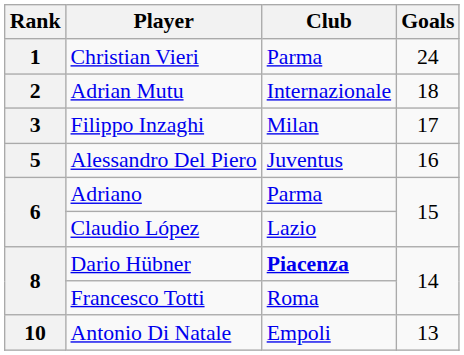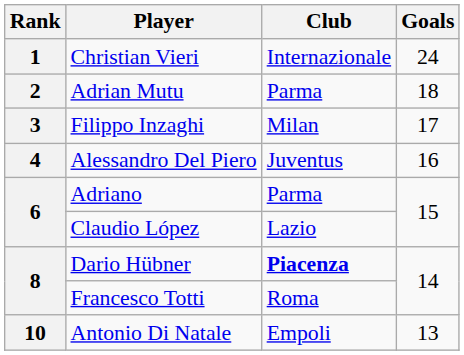 <table class="wikitable">
 <tr>
 <th>Rank</th>
 <th>Player</th>
 <th>Club</th>
 <th>Goals</th>
 </tr>
 <tr>
 <th>1</th>
 <td> <a href='#'>Christian Vieri</a></td>
-<td><a href='#'>Parma</a></td>
+<td><a href='#'>Internazionale</a></td>
 <td style="text-align:center;">24</td>
 </tr>
 <tr>
 <th>2</th>
 <td> <a href='#'>Adrian Mutu</a></td>
-<td><a href='#'>Internazionale</a></td>
+<td><a href='#'>Parma</a></td>
 <td style="text-align:center;">18</td>
 </tr>
 <tr>
 <th>3</th>
 <td> <a href='#'>Filippo Inzaghi</a></td>
 <td><a href='#'>Milan</a></td>
 <td style="text-align:center;">17</td>
 </tr>
 <tr>
-<th>5</th>
+<th>4</th>
 <td> <a href='#'>Alessandro Del Piero</a></td>
 <td><a href='#'>Juventus</a></td>
 <td style="text-align:center;">16</td>
 </tr>
 <tr>
 <th rowspan="2">6</th>
 <td> <a href='#'>Adriano</a></td>
 <td><a href='#'>Parma</a></td>
 <td rowspan="2" style="text-align:center;">15</td>
 </tr>
 <tr>
 <td> <a href='#'>Claudio López</a></td>
 <td><a href='#'>Lazio</a></td>
 </tr>
 <tr>
 <th rowspan="2">8</th>
 <td> <a href='#'>Dario Hübner</a></td>
 <td><strong><a href='#'>Piacenza</a></strong></td>
 <td rowspan="2" style="text-align:center;">14</td>
 </tr>
 <tr>
 <td> <a href='#'>Francesco Totti</a></td>
 <td><a href='#'>Roma</a></td>
 </tr>
 <tr>
 <th>10</th>
 <td> <a href='#'>Antonio Di Natale</a></td>
 <td><a href='#'>Empoli</a></td>
 <td style="text-align:center;">13</td>
 </tr>
 </table>
